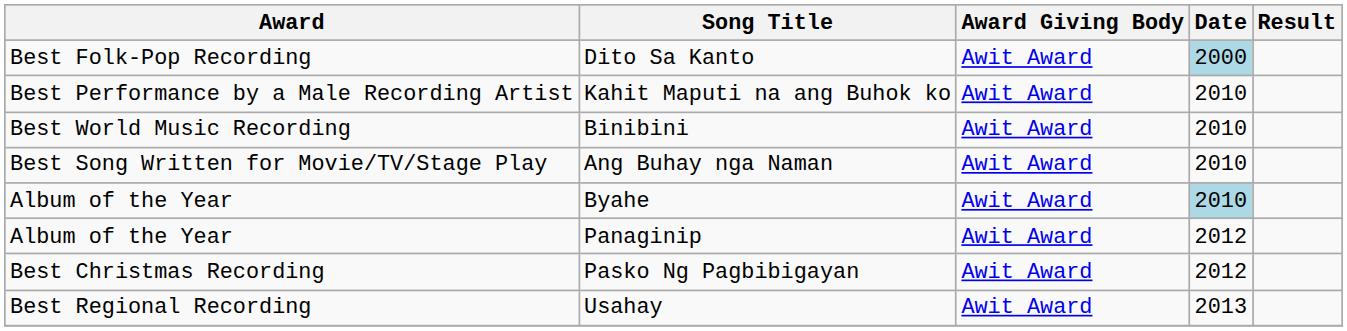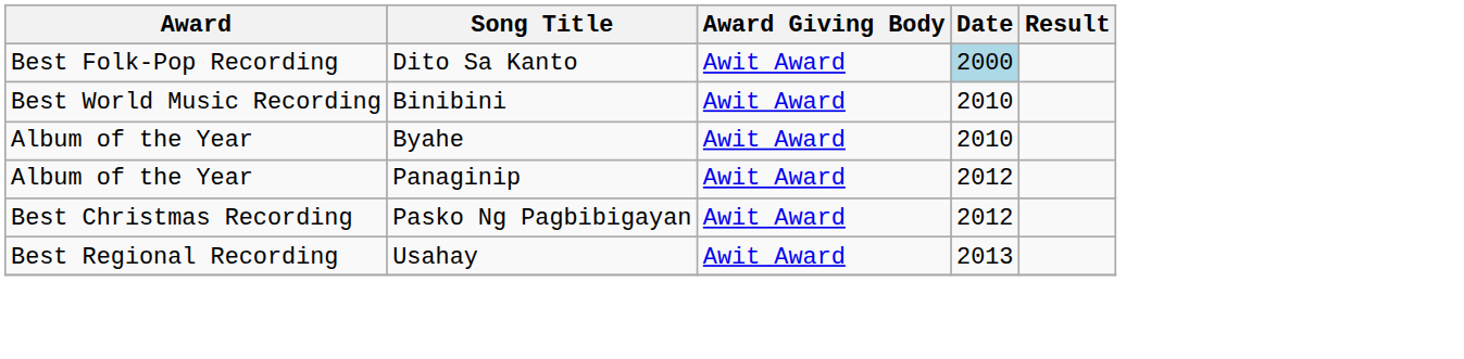 <table class="wikitable">
 <tr>
 <th>Award</th>
 <th>Song Title</th>
 <th>Award Giving Body</th>
 <th>Date</th>
 <th>Result</th>
 </tr>
 <tr>
 <td>Best Folk-Pop Recording</td>
 <td>Dito Sa Kanto</td>
 <td><a href='#'>Awit Award</a></td>
 <td style="background: lightblue;">2000</td>
 <td></td>
 </tr>
 <tr>
-<td>Best Performance by a Male Recording Artist</td>
-<td>Kahit Maputi na ang Buhok ko</td>
-<td><a href='#'>Awit Award</a></td>
-<td>2010</td>
-<td></td>
-</tr>
-<tr>
 <td>Best World Music Recording</td>
 <td>Binibini</td>
-<td><a href='#'>Awit Award</a></td>
-<td>2010</td>
-<td></td>
-</tr>
-<tr>
-<td>Best Song Written for Movie/TV/Stage Play</td>
-<td>Ang Buhay nga Naman</td>
 <td><a href='#'>Awit Award</a></td>
 <td>2010</td>
 <td></td>
 </tr>
 <tr>
 <td>Album of the Year</td>
 <td>Byahe</td>
 <td><a href='#'>Awit Award</a></td>
-<td style="background: lightblue;">2010</td>
+<td>2010</td>
 <td></td>
 </tr>
 <tr>
 <td>Album of the Year</td>
 <td>Panaginip</td>
 <td><a href='#'>Awit Award</a></td>
 <td>2012</td>
 <td></td>
 </tr>
 <tr>
 <td>Best Christmas Recording</td>
 <td>Pasko Ng Pagbibigayan</td>
 <td><a href='#'>Awit Award</a></td>
 <td>2012</td>
 <td></td>
 </tr>
 <tr>
 <td>Best Regional Recording</td>
 <td>Usahay</td>
 <td><a href='#'>Awit Award</a></td>
 <td>2013</td>
 <td></td>
 </tr>
 <tr>
 </tr>
 </table>
